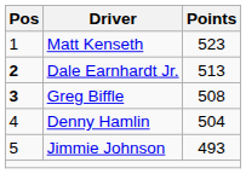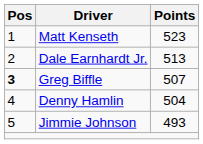 <table class="sortable wikitable " style="font-size: 95%;">
 <tr>
 <th>Pos</th>
 <th>Driver</th>
 <th>Points</th>
 </tr>
 <tr>
 <td>1</td>
 <td><a href='#'>Matt Kenseth</a></td>
 <td style="text-align:center;">523</td>
 </tr>
 <tr>
-<td><strong>2</strong></td>
+<td>2</td>
 <td><a href='#'>Dale Earnhardt Jr.</a></td>
 <td style="text-align:center;">513</td>
 </tr>
 <tr>
 <td><strong>3</strong></td>
 <td><a href='#'>Greg Biffle</a></td>
-<td style="text-align:center;">508</td>
+<td style="text-align:center;">507</td>
 </tr>
 <tr>
 <td>4</td>
 <td><a href='#'>Denny Hamlin</a></td>
 <td style="text-align:center;">504</td>
 </tr>
 <tr>
 <td>5</td>
 <td><a href='#'>Jimmie Johnson</a></td>
 <td style="text-align:center;">493</td>
 </tr>
 <tr class="sortbottom">
 <td colspan="3"></td>
 </tr>
 </table>
